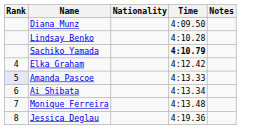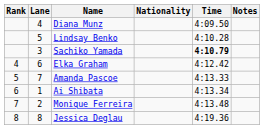 <table class="wikitable sortable" style="text-align:center">
 <tr>
 <th>Rank</th>
+<th>Lane</th>
 <th>Name</th>
 <th>Nationality</th>
 <th>Time</th>
 <th>Notes</th>
 </tr>
 <tr>
 <td></td>
+<td>4</td>
 <td align=left><a href='#'>Diana Munz</a></td>
 <td align=left></td>
 <td>4:09.50</td>
 <td></td>
 </tr>
 <tr>
 <td></td>
+<td>5</td>
 <td align=left><a href='#'>Lindsay Benko</a></td>
 <td align=left></td>
 <td>4:10.28</td>
 <td></td>
 </tr>
 <tr>
 <td></td>
+<td>3</td>
 <td align=left><a href='#'>Sachiko Yamada</a></td>
 <td align=left></td>
 <td><strong>4:10.79</strong></td>
 <td></td>
 </tr>
 <tr>
 <td>4</td>
+<td>6</td>
 <td align=left><a href='#'>Elka Graham</a></td>
 <td align=left></td>
 <td>4:12.42</td>
 <td></td>
 </tr>
 <tr>
-<td style="background: lavender;">5</td>
+<td>5</td>
+<td>7</td>
 <td align=left><a href='#'>Amanda Pascoe</a></td>
 <td align=left></td>
 <td>4:13.33</td>
 <td></td>
 </tr>
 <tr>
 <td>6</td>
+<td>1</td>
 <td align=left><a href='#'>Ai Shibata</a></td>
 <td align=left></td>
 <td>4:13.34</td>
 <td></td>
 </tr>
 <tr>
 <td>7</td>
+<td>2</td>
 <td align=left><a href='#'>Monique Ferreira</a></td>
 <td align=left></td>
 <td>4:13.48</td>
 <td></td>
 </tr>
 <tr>
 <td>8</td>
+<td>8</td>
 <td align=left><a href='#'>Jessica Deglau</a></td>
 <td align=left></td>
 <td>4:19.36</td>
 <td></td>
 </tr>
 </table>
